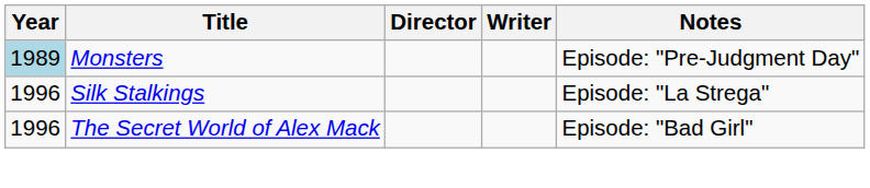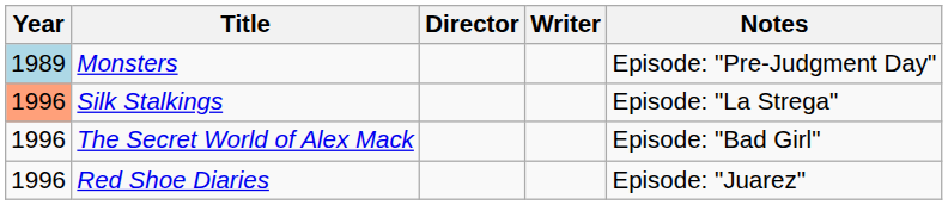 <table class="wikitable">
 <tr>
 <th>Year</th>
 <th>Title</th>
 <th>Director</th>
 <th>Writer</th>
 <th>Notes</th>
 </tr>
 <tr>
 <td style="background: lightblue;">1989</td>
 <td><em><a href='#'>Monsters</a></em></td>
 <td></td>
 <td></td>
 <td>Episode: "Pre-Judgment Day"</td>
 </tr>
 <tr>
-<td>1996</td>
+<td style="background: lightsalmon;">1996</td>
 <td><em><a href='#'>Silk Stalkings</a></em></td>
 <td></td>
 <td></td>
 <td>Episode: "La Strega"</td>
 </tr>
 <tr>
 <td>1996</td>
 <td><em><a href='#'>The Secret World of Alex Mack</a></em></td>
 <td></td>
 <td></td>
 <td>Episode: "Bad Girl"</td>
 </tr>
+<tr>
+<td>1996</td>
+<td><em><a href='#'>Red Shoe Diaries</a></em></td>
+<td></td>
+<td></td>
+<td>Episode: "Juarez"</td>
+</tr>
 </table>
